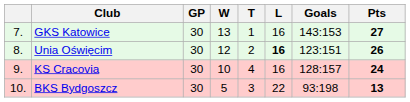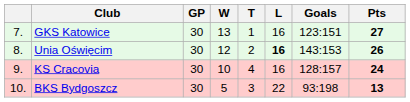 <table class="wikitable">
 <tr>
 <th width="30"></th>
 <th width="200">Club</th>
 <th width="30">GP</th>
 <th width="30">W</th>
 <th width="30">T</th>
 <th width="30">L</th>
 <th width="70">Goals</th>
 <th width="70">Pts</th>
 </tr>
 <tr bgcolor="#e6fae6" align="center">
 <td>7.</td>
 <td align="left"><a href='#'>GKS Katowice</a></td>
 <td>30</td>
 <td>13</td>
 <td>1</td>
 <td>16</td>
-<td>143:153</td>
+<td>123:151</td>
 <td><strong>27</strong></td>
 </tr>
 <tr bgcolor="#e6fae6" align="center">
 <td>8.</td>
 <td align="left"><a href='#'>Unia Oświęcim</a></td>
 <td>30</td>
 <td>12</td>
 <td>2</td>
 <td><strong>16</strong></td>
-<td>123:151</td>
+<td>143:153</td>
 <td><strong>26</strong></td>
 </tr>
 <tr bgcolor="#FFCCCC" align="center">
 <td>9.</td>
 <td align="left"><a href='#'>KS Cracovia</a></td>
 <td>30</td>
 <td>10</td>
 <td>4</td>
 <td>16</td>
 <td>128:157</td>
 <td><strong>24</strong></td>
 </tr>
 <tr bgcolor="#FFCCCC" align="center">
 <td>10.</td>
 <td align="left"><a href='#'>BKS Bydgoszcz</a></td>
 <td>30</td>
 <td>5</td>
 <td>3</td>
 <td>22</td>
 <td>93:198</td>
 <td><strong>13</strong></td>
 </tr>
 </table>
